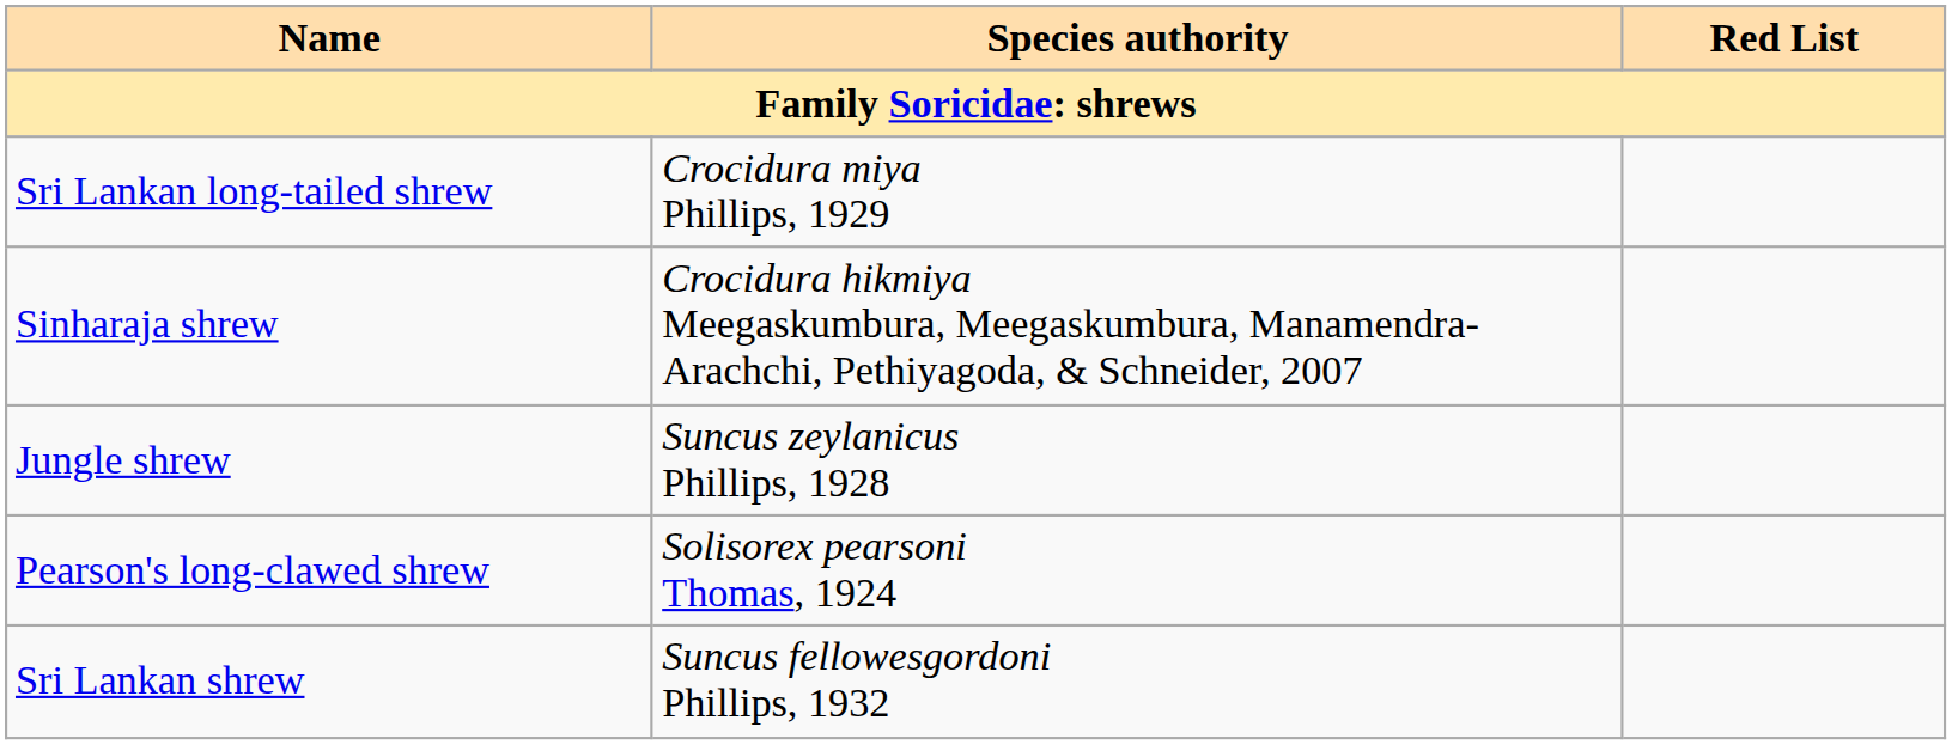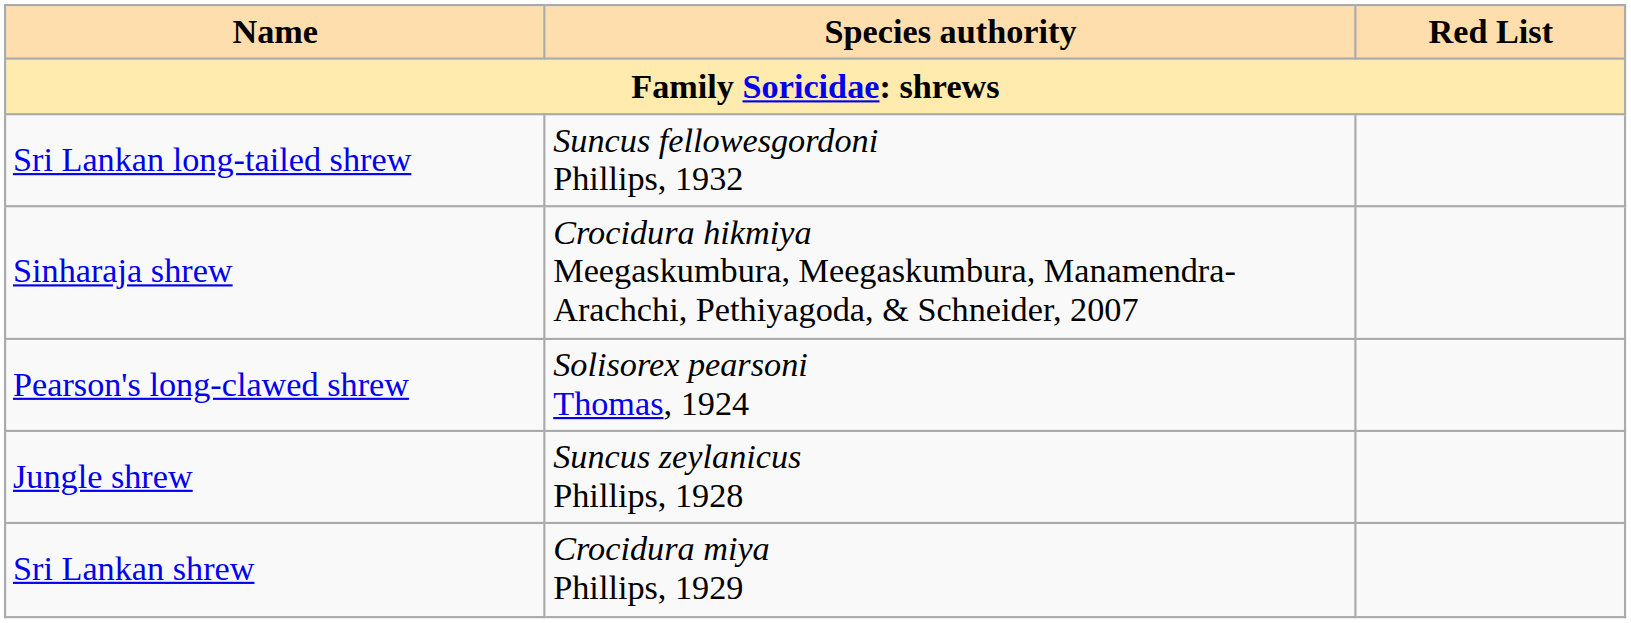 <table width=60% class="sortable wikitable" text-align:center;">
 <tr>
 <th width="20%" style=background:navajowhite>Name</th>
 <th width="30%" style=background:navajowhite>Species authority</th>
 <th width="10%" style=background:navajowhite>Red List</th>
 </tr>
 <tr>
 <td style="text-align:center;" bgcolor="#ffebad" colspan=3><strong>Family <a href='#'>Soricidae</a>:  shrews</strong></td>
 </tr>
 <tr>
 <td><a href='#'>Sri Lankan long-tailed shrew</a></td>
-<td><em>Crocidura miya</em><br>Phillips, 1929</td>
+<td><em>Suncus fellowesgordoni</em><br>Phillips, 1932</td>
 <td></td>
 </tr>
 <tr>
 <td><a href='#'>Sinharaja shrew</a></td>
 <td><em>Crocidura hikmiya</em><br>Meegaskumbura, Meegaskumbura, Manamendra-Arachchi, Pethiyagoda, & Schneider, 2007</td>
 <td></td>
 </tr>
 <tr>
+<td><a href='#'>Pearson's long-clawed shrew</a></td>
+<td><em>Solisorex pearsoni</em><br><a href='#'>Thomas</a>, 1924</td>
+<td></td>
+</tr>
+<tr>
 <td><a href='#'>Jungle shrew</a></td>
 <td><em>Suncus zeylanicus</em><br>Phillips, 1928</td>
 <td></td>
 </tr>
 <tr>
-<td><a href='#'>Pearson's long-clawed shrew</a></td>
-<td><em>Solisorex pearsoni</em><br><a href='#'>Thomas</a>, 1924</td>
-<td></td>
-</tr>
-<tr>
 <td><a href='#'>Sri Lankan shrew</a></td>
-<td><em>Suncus fellowesgordoni</em><br>Phillips, 1932</td>
+<td><em>Crocidura miya</em><br>Phillips, 1929</td>
 <td></td>
 </tr>
 </table>
